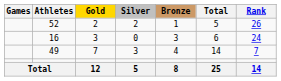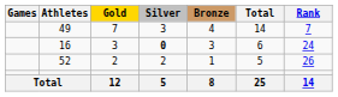 <table class="wikitable sortable" style="text-align:center; font-size:90%;">
 <tr>
 <th>Games</th>
 <th>Athletes</th>
 <th style="background:gold; width:4.5em; font-weight:bold;">Gold</th>
 <th style="background:silver; width:4.5em; font-weight:bold;">Silver</th>
 <th style="background:#cc9966; width:4.5em; font-weight:bold;">Bronze</th>
 <th style="width:4.5em; font-weight:bold;">Total</th>
 <th style="width:4.5em; font-weight:bold;"><a href='#'>Rank</a></th>
 </tr>
 <tr>
 <td align=left></td>
+<td>49</td>
+<td>7</td>
+<td>3</td>
+<td>4</td>
+<td>14</td>
+<td><a href='#'>7</a></td>
+</tr>
+<tr>
+<td align=left></td>
+<td>16</td>
+<td>3</td>
+<td><strong>0</strong></td>
+<td>3</td>
+<td>6</td>
+<td><a href='#'>24</a></td>
+</tr>
+<tr>
+<td align=left></td>
 <td>52</td>
 <td>2</td>
 <td>2</td>
 <td>1</td>
 <td>5</td>
 <td><a href='#'>26</a></td>
-</tr>
-<tr>
-<td align=left></td>
-<td>16</td>
-<td>3</td>
-<td>0</td>
-<td>3</td>
-<td>6</td>
-<td><a href='#'>24</a></td>
-</tr>
-<tr>
-<td align=left></td>
-<td>49</td>
-<td>7</td>
-<td>3</td>
-<td>4</td>
-<td>14</td>
-<td><a href='#'>7</a></td>
 </tr>
 <tr>
 <td align=left><em></em></td>
 <td></td>
 <td></td>
 <td></td>
 <td></td>
 <td></td>
 <td></td>
 </tr>
 <tr>
 <th colspan=2>Total</th>
 <th>12</th>
 <th>5</th>
 <th>8</th>
 <th>25</th>
 <th><a href='#'>14</a></th>
 </tr>
 </table>
